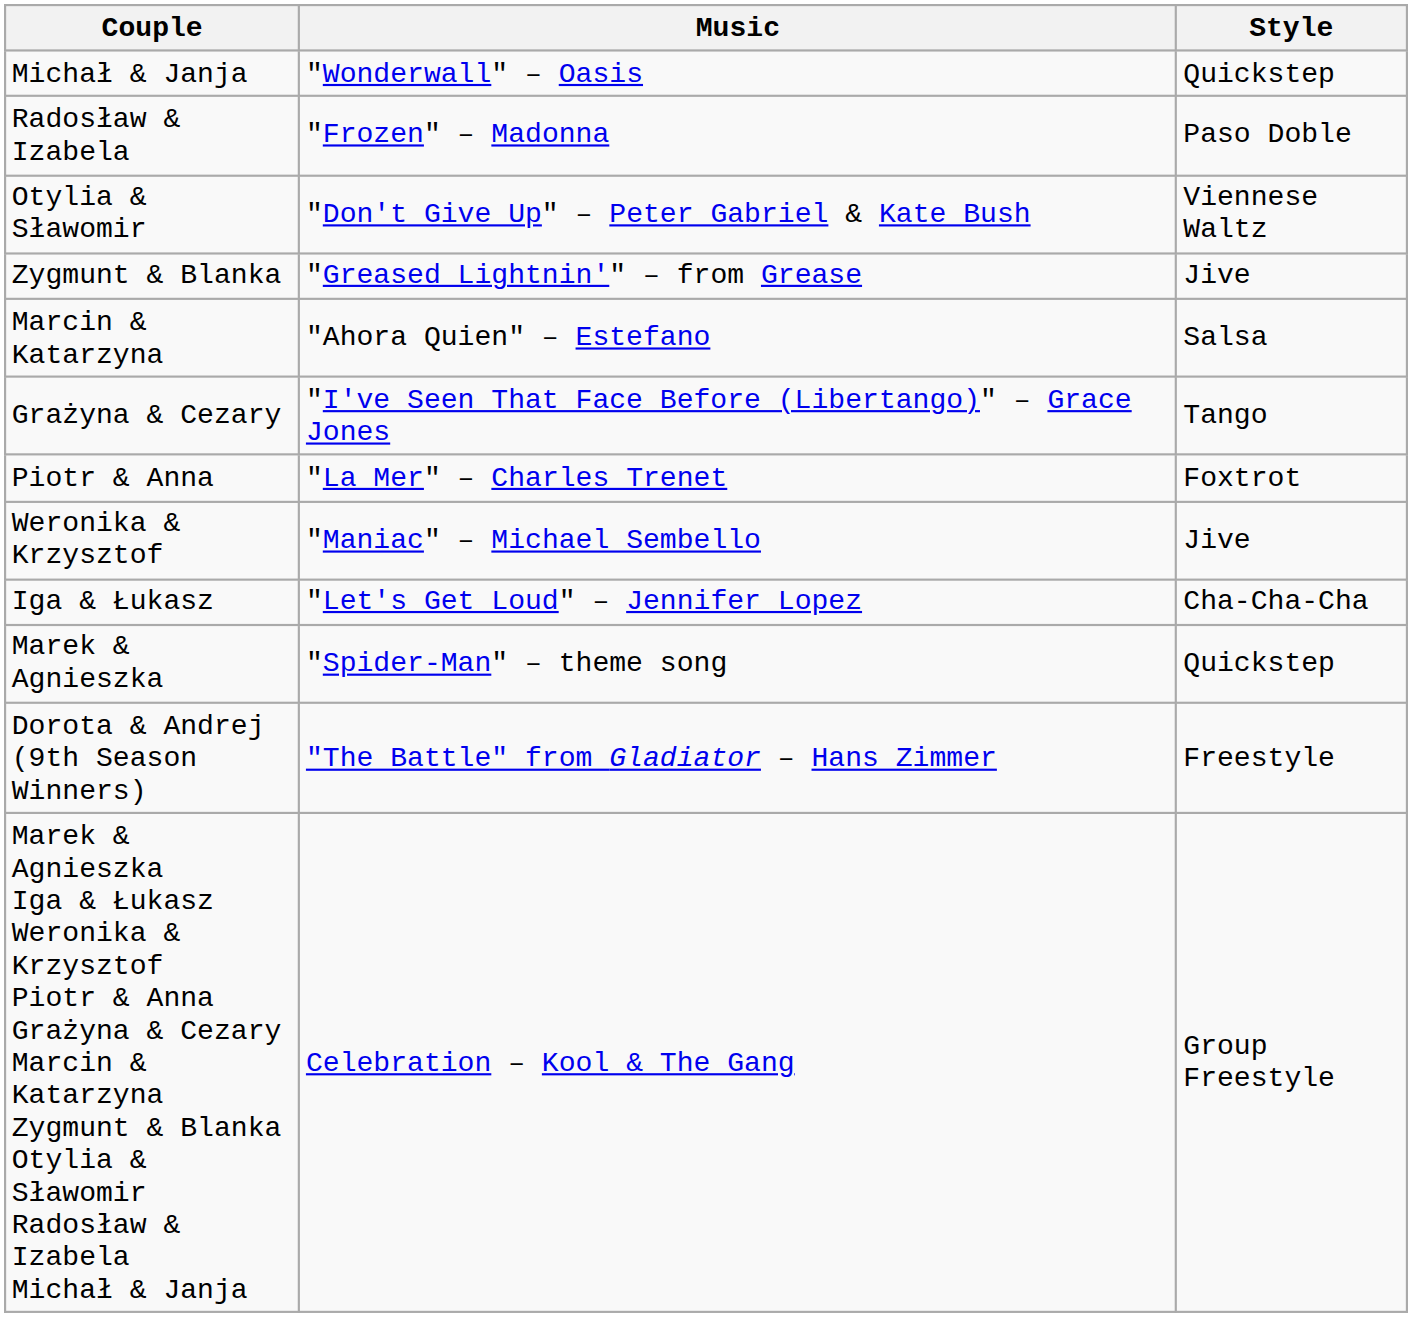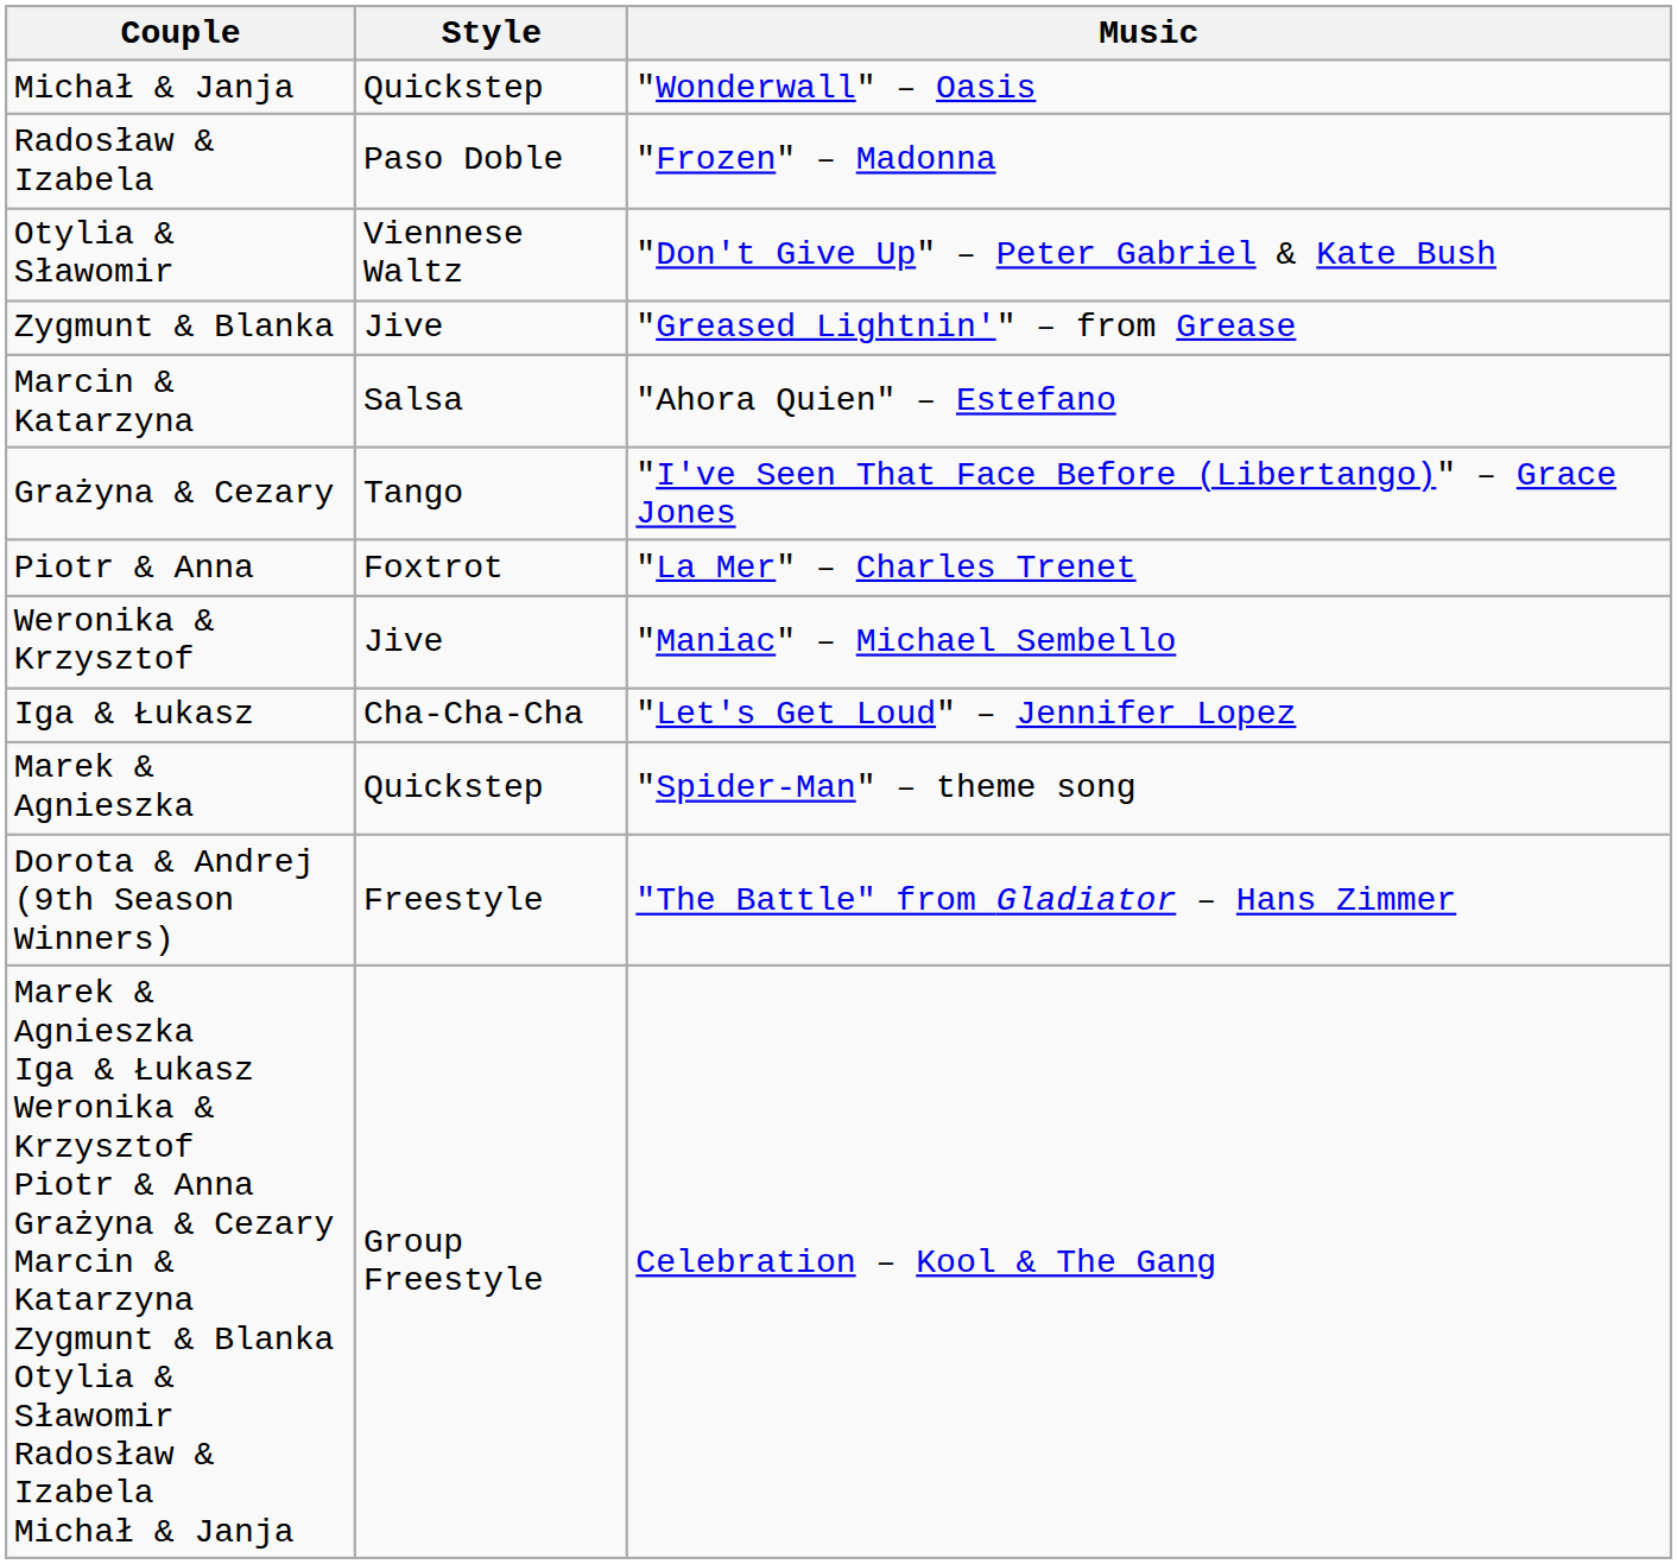 <table class="wikitable">
 <tr>
 <th style="width:130px;">Couple</th>
+<th style="width:100px;">Style</th>
 <th style="width:400px;">Music</th>
-<th style="width:100px;">Style</th>
 </tr>
 <tr>
 <td>Michał & Janja</td>
+<td>Quickstep</td>
 <td>"<a href='#'>Wonderwall</a>" – <a href='#'>Oasis</a></td>
-<td>Quickstep</td>
 </tr>
 <tr>
 <td>Radosław & Izabela</td>
+<td>Paso Doble</td>
 <td>"<a href='#'>Frozen</a>" – <a href='#'>Madonna</a></td>
-<td>Paso Doble</td>
 </tr>
 <tr>
 <td>Otylia & Sławomir</td>
+<td>Viennese Waltz</td>
 <td>"<a href='#'>Don't Give Up</a>" – <a href='#'>Peter Gabriel</a> & <a href='#'>Kate Bush</a></td>
-<td>Viennese Waltz</td>
 </tr>
 <tr>
 <td>Zygmunt & Blanka</td>
+<td>Jive</td>
 <td>"<a href='#'>Greased Lightnin'</a>" – from <a href='#'>Grease</a></td>
-<td>Jive</td>
 </tr>
 <tr>
 <td>Marcin & Katarzyna</td>
+<td>Salsa</td>
 <td>"Ahora Quien" – <a href='#'>Estefano</a></td>
-<td>Salsa</td>
 </tr>
 <tr>
 <td>Grażyna & Cezary</td>
+<td>Tango</td>
 <td>"<a href='#'>I've Seen That Face Before (Libertango)</a>" – <a href='#'>Grace Jones</a></td>
-<td>Tango</td>
 </tr>
 <tr>
 <td>Piotr & Anna</td>
+<td>Foxtrot</td>
 <td>"<a href='#'>La Mer</a>" – <a href='#'>Charles Trenet</a></td>
-<td>Foxtrot</td>
 </tr>
 <tr>
 <td>Weronika & Krzysztof</td>
+<td>Jive</td>
 <td>"<a href='#'>Maniac</a>" – <a href='#'>Michael Sembello</a></td>
-<td>Jive</td>
 </tr>
 <tr>
 <td>Iga & Łukasz</td>
+<td>Cha-Cha-Cha</td>
 <td>"<a href='#'>Let's Get Loud</a>" – <a href='#'>Jennifer Lopez</a></td>
-<td>Cha-Cha-Cha</td>
 </tr>
 <tr>
 <td>Marek & Agnieszka</td>
+<td>Quickstep</td>
 <td>"<a href='#'>Spider-Man</a>" – theme song</td>
-<td>Quickstep</td>
 </tr>
 <tr>
 <td>Dorota & Andrej (9th Season Winners)</td>
+<td>Freestyle</td>
 <td><a href='#'>"The Battle" from <em>Gladiator</em></a> – <a href='#'>Hans Zimmer</a></td>
-<td>Freestyle</td>
 </tr>
 <tr>
 <td>Marek & Agnieszka<br>Iga & Łukasz<br>Weronika & Krzysztof<br>Piotr & Anna<br>Grażyna & Cezary<br>Marcin & Katarzyna<br>Zygmunt & Blanka<br>Otylia & Sławomir<br>Radosław & Izabela<br>Michał & Janja</td>
+<td>Group Freestyle</td>
 <td><a href='#'>Celebration</a> – <a href='#'>Kool & The Gang</a></td>
-<td>Group Freestyle</td>
 </tr>
 </table>
